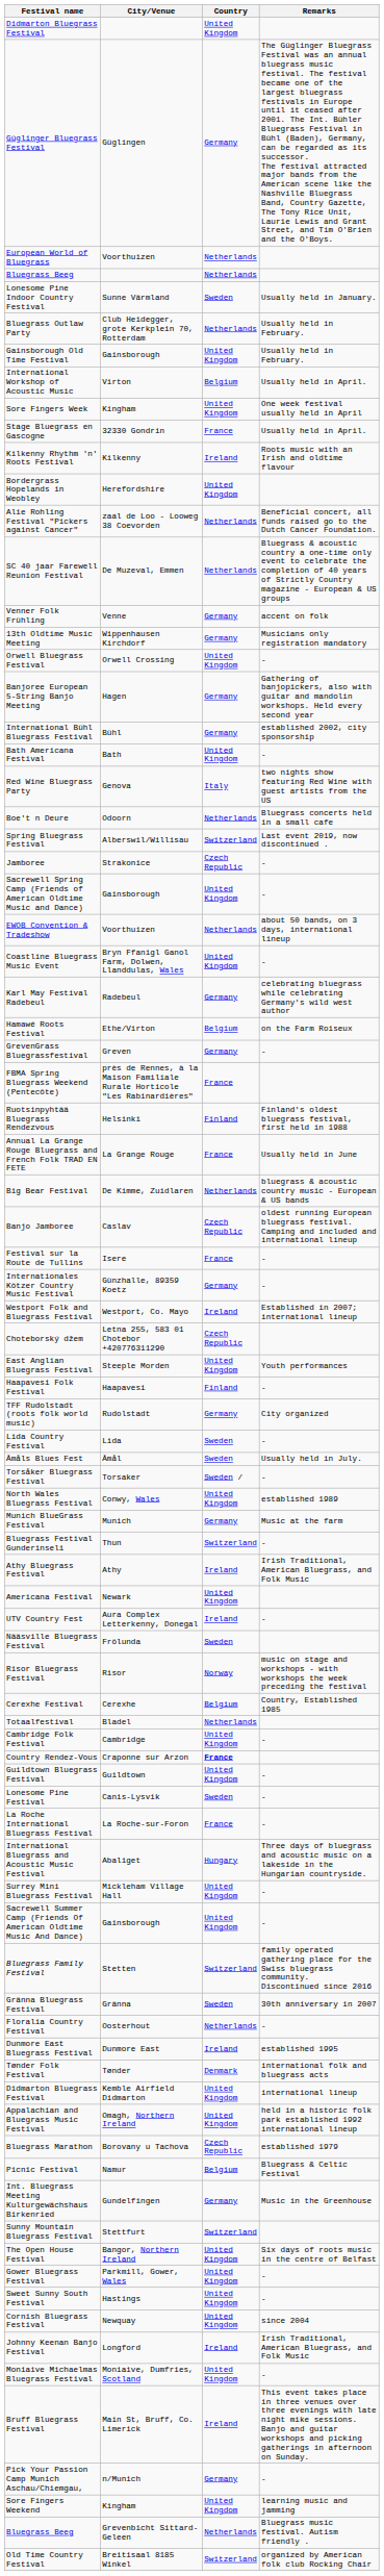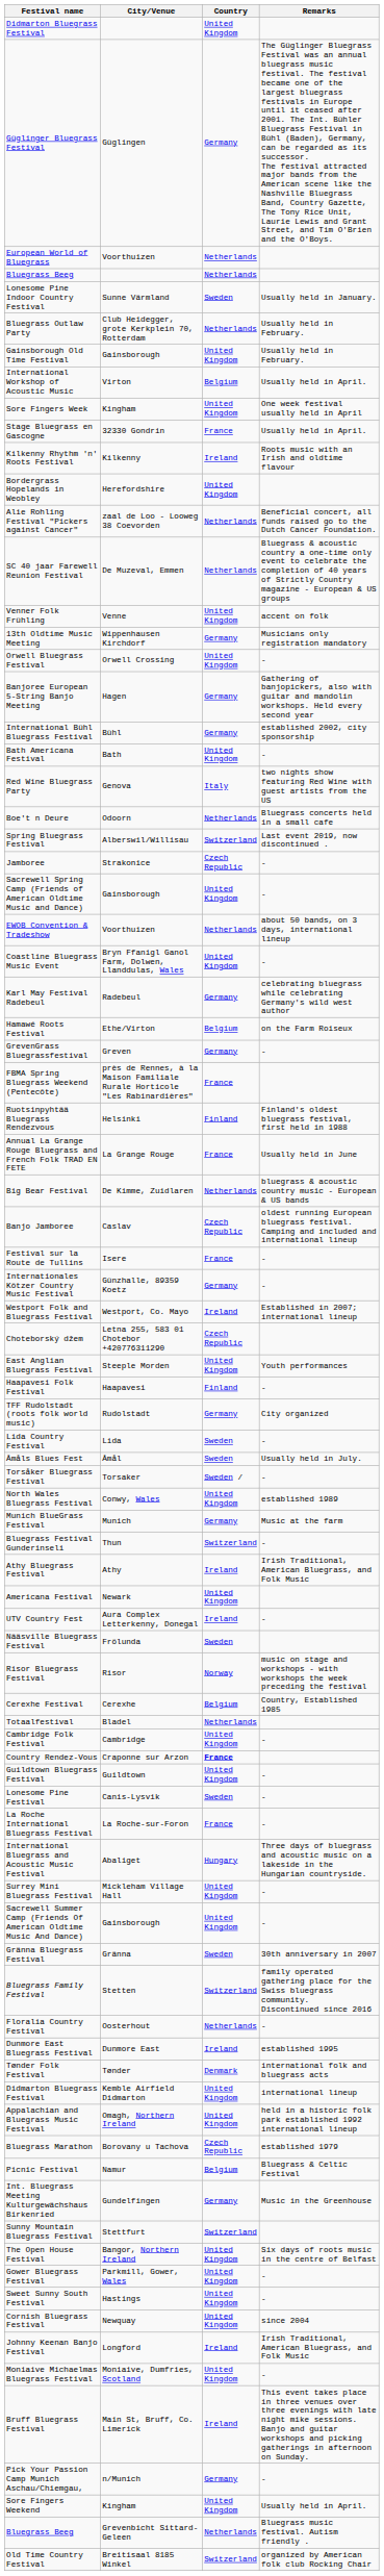 <table class="wikitable sortable ">
 <tr>
 <th>Festival name</th>
 <th>City/Venue</th>
 <th>Country</th>
 <th>Remarks</th>
 </tr>
 <tr>
 <td><a href='#'>Didmarton Bluegrass Festival</a></td>
 <td></td>
 <td><a href='#'>United Kingdom</a></td>
 </tr>
 <tr>
 <td><a href='#'>Güglinger Bluegrass Festival</a></td>
 <td>Güglingen</td>
 <td><a href='#'>Germany</a></td>
 <td>The Güglinger Bluegrass Festival was an annual bluegrass music festival. The festival became one of the largest bluegrass festivals in Europe until it ceased after 2001. The Int. Bühler Bluegrass Festival in Bühl (Baden), Germany, can be regarded as its successor.<br>The festival attracted major bands from the American scene like the Nashville Bluegrass Band, Country Gazette, The Tony Rice Unit, Laurie Lewis and Grant Street, and Tim O'Brien and the O'Boys.</td>
 </tr>
 <tr>
 <td><a href='#'>European World of Bluegrass</a></td>
 <td>Voorthuizen</td>
 <td><a href='#'>Netherlands</a></td>
 <td></td>
 </tr>
 <tr>
 <td><a href='#'>Bluegrass Beeg</a></td>
 <td></td>
 <td><a href='#'>Netherlands</a></td>
 <td></td>
 </tr>
 <tr>
 <td>Lonesome Pine Indoor Country Festival</td>
 <td>Sunne Värmland</td>
 <td><a href='#'>Sweden</a></td>
 <td>Usually held in January.</td>
 </tr>
 <tr>
 <td>Bluegrass Outlaw Party</td>
 <td>Club Heidegger, grote Kerkplein 70, Rotterdam</td>
 <td><a href='#'>Netherlands</a></td>
 <td>Usually held in February.</td>
 </tr>
 <tr>
 <td>Gainsborough Old Time Festival</td>
 <td>Gainsborough</td>
 <td><a href='#'>United Kingdom</a></td>
 <td>Usually held in February.</td>
 </tr>
 <tr>
 <td>International Workshop of Acoustic Music</td>
 <td>Virton</td>
 <td><a href='#'>Belgium</a></td>
 <td>Usually held in April.</td>
 </tr>
 <tr>
 <td>Sore Fingers Week</td>
 <td>Kingham</td>
 <td><a href='#'>United Kingdom</a></td>
 <td>One week festival usually held in April</td>
 </tr>
 <tr>
 <td>Stage Bluegrass en Gascogne</td>
 <td>32330 Gondrin</td>
 <td><a href='#'>France</a></td>
 <td>Usually held in April.</td>
 </tr>
 <tr>
 <td>Kilkenny Rhythm 'n' Roots Festival</td>
 <td>Kilkenny</td>
 <td><a href='#'>Ireland</a></td>
 <td>Roots music with an Irish and oldtime flavour</td>
 </tr>
 <tr>
 <td>Bordergrass Hopelands in Weobley</td>
 <td>Herefordshire</td>
 <td><a href='#'>United Kingdom</a></td>
 <td></td>
 </tr>
 <tr>
 <td>Alie Rohling Festival "Pickers against Cancer"</td>
 <td>zaal de Loo - Looweg 38 Coevorden</td>
 <td><a href='#'>Netherlands</a></td>
 <td>Beneficial concert, all funds raised go to the Dutch Cancer Foundation.</td>
 </tr>
 <tr>
 <td>SC 40 jaar Farewell Reunion Festival</td>
 <td>De Muzeval, Emmen</td>
 <td><a href='#'>Netherlands</a></td>
 <td>Bluegrass & acoustic country a one-time only event to celebrate the completion of 40 years of Strictly Country magazine - European & US groups </td>
 </tr>
 <tr>
 <td>Venner Folk Frühling</td>
 <td>Venne</td>
-<td><a href='#'>Germany</a></td>
+<td><a href='#'>United Kingdom</a></td>
 <td>accent on folk</td>
 </tr>
 <tr>
 <td>13th Oldtime Music Meeting</td>
 <td>Wippenhausen Kirchdorf</td>
 <td><a href='#'>Germany</a></td>
 <td>Musicians only registration mandatory</td>
 </tr>
 <tr>
 <td>Orwell Bluegrass Festival</td>
 <td>Orwell Crossing</td>
 <td><a href='#'>United Kingdom</a></td>
 <td>-</td>
 </tr>
 <tr>
 <td>Banjoree European 5-String Banjo Meeting</td>
 <td>Hagen</td>
 <td><a href='#'>Germany</a></td>
 <td>Gathering of banjopickers, also with guitar and mandolin workshops. Held every second year</td>
 </tr>
 <tr>
 <td>International Bühl Bluegrass Festival</td>
 <td>Bühl</td>
 <td><a href='#'>Germany</a></td>
 <td>established 2002, city sponsorship</td>
 </tr>
 <tr>
 <td>Bath Americana Festival</td>
 <td>Bath</td>
 <td><a href='#'>United Kingdom</a></td>
 <td>-</td>
 </tr>
 <tr>
 <td>Red Wine Bluegrass Party</td>
 <td>Genova</td>
 <td><a href='#'>Italy</a></td>
 <td>two nights show featuring Red Wine with guest artists from the US</td>
 </tr>
 <tr>
 <td>Boe't n Deure</td>
 <td>Odoorn</td>
 <td><a href='#'>Netherlands</a></td>
 <td>Bluegrass concerts held in a small cafe</td>
 </tr>
 <tr>
 <td>Spring Bluegrass Festival</td>
 <td>Alberswil/Willisau</td>
 <td><a href='#'>Switzerland</a></td>
 <td>Last event 2019, now discontinued .</td>
 </tr>
 <tr>
 <td>Jamboree</td>
 <td>Strakonice</td>
 <td><a href='#'>Czech Republic</a></td>
 <td>-</td>
 </tr>
 <tr>
 <td>Sacrewell Spring Camp (Friends of American Oldtime Music and Dance)</td>
 <td>Gainsborough</td>
 <td><a href='#'>United Kingdom</a></td>
 <td>-</td>
 </tr>
 <tr>
 <td><a href='#'>EWOB Convention & Tradeshow</a></td>
 <td>Voorthuizen</td>
 <td><a href='#'>Netherlands</a></td>
 <td>about 50 bands, on 3 days, international lineup</td>
 </tr>
 <tr>
 <td>Coastline Bluegrass Music Event</td>
 <td>Bryn Ffanigl Ganol Farm, Dolwen, Llanddulas, <a href='#'>Wales</a></td>
 <td><a href='#'>United Kingdom</a></td>
 <td>-</td>
 </tr>
 <tr>
 <td>Karl May Festival Radebeul</td>
 <td>Radebeul</td>
 <td><a href='#'>Germany</a></td>
 <td>celebrating bluegrass while celebrating Germany's wild west author</td>
 </tr>
 <tr>
 <td>Hamawé Roots Festival</td>
 <td>Ethe/Virton</td>
 <td><a href='#'>Belgium</a></td>
 <td>on the Farm Roiseux</td>
 </tr>
 <tr>
 <td>GrevenGrass Bluegrassfestival</td>
 <td>Greven</td>
 <td><a href='#'>Germany</a></td>
 <td>-</td>
 </tr>
 <tr>
 <td>FBMA Spring Bluegrass Weekend (Pentecôte)</td>
 <td>près de Rennes, à la Maison Familiale Rurale Horticole "Les Rabinardières"</td>
 <td><a href='#'>France</a></td>
 </tr>
 <tr>
 <td>Ruotsinpyhtää Bluegrass Rendezvous</td>
 <td>Helsinki</td>
 <td><a href='#'>Finland</a></td>
 <td>Finland's oldest bluegrass festival, first held in 1988</td>
 </tr>
 <tr>
 <td>Annual La Grange Rouge Bluegrass and French Folk TRAD EN FETE</td>
 <td>La Grange Rouge</td>
 <td><a href='#'>France</a></td>
 <td>Usually held in June</td>
 </tr>
 <tr>
 <td>Big Bear Festival</td>
 <td>De Kimme, Zuidlaren</td>
 <td><a href='#'>Netherlands</a></td>
 <td>bluegrass & acoustic country music - European & US bands</td>
 </tr>
 <tr>
 <td>Banjo Jamboree</td>
 <td>Caslav</td>
 <td><a href='#'>Czech Republic</a><br></td>
 <td>oldest running European bluegrass festival. Camping and included and international lineup</td>
 </tr>
 <tr>
 <td>Festival sur la Route de Tullins</td>
 <td>Isere</td>
 <td><a href='#'>France</a></td>
 <td>-</td>
 </tr>
 <tr>
 <td>Internationales Kötzer Country Music Festival</td>
 <td>Günzhalle, 89359 Koetz</td>
 <td><a href='#'>Germany</a></td>
 <td>-</td>
 </tr>
 <tr>
 <td>Westport Folk and Bluegrass Festival</td>
 <td>Westport, Co. Mayo</td>
 <td><a href='#'>Ireland</a></td>
 <td>Established in 2007; international lineup</td>
 </tr>
 <tr>
 <td>Choteborský džem</td>
 <td>Letna 255, 583 01 Chotebor +420776311290</td>
 <td><a href='#'>Czech Republic</a></td>
 <td></td>
 </tr>
 <tr>
 <td>East Anglian Bluegrass Festival</td>
 <td>Steeple Morden</td>
 <td><a href='#'>United Kingdom</a></td>
 <td>Youth performances</td>
 </tr>
 <tr>
 <td>Haapavesi Folk Festival</td>
 <td>Haapavesi</td>
 <td><a href='#'>Finland</a></td>
 <td>-</td>
 </tr>
 <tr>
 <td>TFF Rudolstadt (roots folk world music)</td>
 <td>Rudolstadt</td>
 <td><a href='#'>Germany</a></td>
 <td>City organized</td>
 </tr>
 <tr>
 <td>Lida Country Festival</td>
 <td>Lida</td>
 <td><a href='#'>Sweden</a></td>
 <td>-</td>
 </tr>
 <tr>
 <td>Åmåls Blues Fest</td>
 <td>Åmål</td>
 <td><a href='#'>Sweden</a></td>
 <td>Usually held in July.</td>
 </tr>
 <tr>
 <td>Torsåker Bluegrass Festival</td>
 <td>Torsaker</td>
 <td><a href='#'>Sweden</a>  /</td>
 <td>-</td>
 </tr>
 <tr>
 <td>North Wales Bluegrass Festival</td>
 <td>Conwy, <a href='#'>Wales</a></td>
 <td><a href='#'>United Kingdom</a></td>
 <td>established 1989</td>
 </tr>
 <tr>
 <td>Munich BlueGrass Festival</td>
 <td>Munich</td>
 <td><a href='#'>Germany</a></td>
 <td>Music at the farm</td>
 </tr>
 <tr>
 <td>Bluegrass Festival Gunderinseli</td>
 <td>Thun</td>
 <td><a href='#'>Switzerland</a></td>
 <td>-</td>
 </tr>
 <tr>
 <td>Athy Bluegrass Festival</td>
 <td>Athy</td>
 <td><a href='#'>Ireland</a></td>
 <td>Irish Traditional, American Bluegrass, and Folk Music</td>
 </tr>
 <tr>
 <td>Americana Festival</td>
 <td>Newark</td>
 <td><a href='#'>United Kingdom</a></td>
 </tr>
 <tr>
 <td>UTV Country Fest</td>
 <td>Aura Complex Letterkenny, Donegal</td>
 <td><a href='#'>Ireland</a></td>
 <td>-</td>
 </tr>
 <tr>
 <td>Nääsville Bluegrass Festival</td>
 <td>Frölunda</td>
 <td><a href='#'>Sweden</a></td>
 <td></td>
 </tr>
 <tr>
 <td>Risor Bluegrass Festival</td>
 <td>Risor</td>
 <td><a href='#'>Norway</a></td>
 <td>music on stage and workshops - with workshops the week preceding the festival</td>
 </tr>
 <tr>
 <td>Cerexhe Festival</td>
 <td>Cerexhe</td>
 <td><a href='#'>Belgium</a></td>
 <td>Country, Established 1985 </td>
 </tr>
 <tr>
 <td>Totaalfestival</td>
 <td>Bladel</td>
 <td><a href='#'>Netherlands</a></td>
 </tr>
 <tr>
 <td>Cambridge Folk Festival</td>
 <td>Cambridge</td>
 <td><a href='#'>United Kingdom</a></td>
 <td>-</td>
 </tr>
 <tr>
 <td>Country Rendez-Vous</td>
 <td>Craponne sur Arzon</td>
 <td><strong><a href='#'>France</a></strong></td>
 <td></td>
 </tr>
 <tr>
 <td>Guildtown Bluegrass Festival</td>
 <td>Guildtown</td>
 <td><a href='#'>United Kingdom</a></td>
 <td>-</td>
 </tr>
 <tr>
 <td>Lonesome Pine Festival</td>
 <td>Canis-Lysvik</td>
 <td><a href='#'>Sweden</a></td>
 <td>-</td>
 </tr>
 <tr>
 <td>La Roche International Bluegrass Festival</td>
 <td>La Roche-sur-Foron</td>
 <td><a href='#'>France</a></td>
 <td>-</td>
 </tr>
 <tr>
 <td>International Bluegrass and Acoustic Music Festival</td>
 <td>Abaliget</td>
 <td><a href='#'>Hungary</a></td>
 <td>Three days of bluegrass and acoustic music on a lakeside in the Hungarian countryside.</td>
 </tr>
 <tr>
 <td>Surrey Mini Bluegrass Festival</td>
 <td>Mickleham Village Hall</td>
 <td><a href='#'>United Kingdom</a></td>
 <td>-</td>
 </tr>
 <tr>
 <td>Sacrewell Summer Camp (Friends Of American Oldtime Music And Dance)</td>
 <td>Gainsborough</td>
 <td><a href='#'>United Kingdom</a></td>
 <td>-</td>
 </tr>
 <tr>
+<td>Gränna Bluegrass Festival</td>
+<td>Gränna</td>
+<td><a href='#'>Sweden</a></td>
+<td>30th anniversary in 2007</td>
+</tr>
+<tr>
 <td><em>Bluegrass Family Festival</em></td>
 <td>Stetten</td>
 <td><a href='#'>Switzerland</a></td>
 <td>family operated gathering place for the Swiss bluegrass community.<br>Discontinued since 2016</td>
-</tr>
-<tr>
-<td>Gränna Bluegrass Festival</td>
-<td>Gränna</td>
-<td><a href='#'>Sweden</a></td>
-<td>30th anniversary in 2007</td>
 </tr>
 <tr>
 <td>Floralia Country Festival</td>
 <td>Oosterhout</td>
 <td><a href='#'>Netherlands</a></td>
 <td>-</td>
 </tr>
 <tr>
 <td>Dunmore East Bluegrass Festival</td>
 <td>Dunmore East</td>
 <td><a href='#'>Ireland</a></td>
 <td>established 1995</td>
 </tr>
 <tr>
 <td>Tønder Folk Festival</td>
 <td>Tønder</td>
 <td><a href='#'>Denmark</a></td>
 <td>international folk and bluegrass acts</td>
 </tr>
 <tr>
 <td>Didmarton Bluegrass Festival</td>
 <td>Kemble Airfield Didmarton</td>
 <td><a href='#'>United Kingdom</a></td>
 <td>international lineup</td>
 </tr>
 <tr>
 <td>Appalachian and Bluegrass Music Festival</td>
 <td>Omagh, <a href='#'>Northern Ireland</a></td>
 <td><a href='#'>United Kingdom</a></td>
 <td>held in a historic folk park established 1992 international lineup</td>
 </tr>
 <tr>
 <td>Bluegrass Marathon</td>
 <td>Borovany u Tachova</td>
 <td><a href='#'>Czech Republic</a></td>
 <td>established 1979</td>
 </tr>
 <tr>
 <td>Picnic Festival</td>
 <td>Namur</td>
 <td><a href='#'>Belgium</a></td>
 <td>Bluegrass & Celtic Festival</td>
 </tr>
 <tr>
 <td>Int. Bluegrass Meeting Kulturgewächshaus Birkenried</td>
 <td>Gundelfingen</td>
 <td><a href='#'>Germany</a></td>
 <td>Music in the Greenhouse</td>
 </tr>
 <tr>
 <td>Sunny Mountain Bluegrass Festival</td>
 <td>Stettfurt</td>
 <td><a href='#'>Switzerland</a></td>
 <td></td>
 </tr>
 <tr>
 <td>The Open House Festival</td>
 <td>Bangor, <a href='#'>Northern Ireland</a></td>
 <td><a href='#'>United Kingdom</a></td>
 <td>Six days of roots music in the centre of Belfast</td>
 </tr>
 <tr>
 <td>Gower Bluegrass Festival</td>
 <td>Parkmill, Gower,  <a href='#'>Wales</a></td>
 <td><a href='#'>United Kingdom</a></td>
 <td>-</td>
 </tr>
 <tr>
 <td>Sweet Sunny South Festival</td>
 <td>Hastings</td>
 <td><a href='#'>United Kingdom</a></td>
 <td>-</td>
 </tr>
 <tr>
 <td>Cornish Bluegrass Festival</td>
 <td>Newquay</td>
 <td><a href='#'>United Kingdom</a></td>
 <td>since 2004</td>
 </tr>
 <tr>
 <td>Johnny Keenan Banjo Festival</td>
 <td>Longford</td>
 <td><a href='#'>Ireland</a></td>
 <td>Irish Traditional, American Bluegrass, and Folk Music</td>
 </tr>
 <tr>
 <td>Moniaive Michaelmas Bluegrass Festival</td>
 <td>Moniaive, Dumfries, <a href='#'>Scotland</a></td>
 <td><a href='#'>United Kingdom</a></td>
 <td>-</td>
 </tr>
 <tr>
 <td>Bruff Bluegrass Festival</td>
 <td>Main St, Bruff, Co. Limerick</td>
 <td><a href='#'>Ireland</a></td>
 <td>This event takes place in three venues over three evenings with late night mike sessions.  Banjo and guitar workshops and picking gatherings in afternoon on Sunday.</td>
 </tr>
 <tr>
 <td>Pick Your Passion Camp Munich Aschau/Chiemgau,</td>
 <td>n/Munich</td>
 <td><a href='#'>Germany</a></td>
 <td>-</td>
 </tr>
 <tr>
 <td>Sore Fingers Weekend</td>
 <td>Kingham</td>
 <td><a href='#'>United Kingdom</a></td>
-<td>learning music and jamming</td>
+<td>Usually held in April.</td>
 </tr>
 <tr>
 <td><a href='#'>Bluegrass Beeg</a></td>
 <td>Grevenbicht Sittard-Geleen</td>
 <td><a href='#'>Netherlands</a></td>
 <td>Bluegrass music festival.  Autism friendly .</td>
 </tr>
 <tr>
 <td>Old Time Country Festival</td>
 <td>Breitisaal 8185 Winkel</td>
 <td><a href='#'>Switzerland</a></td>
 <td>organized by American folk club Rocking Chair</td>
 </tr>
 </table>
